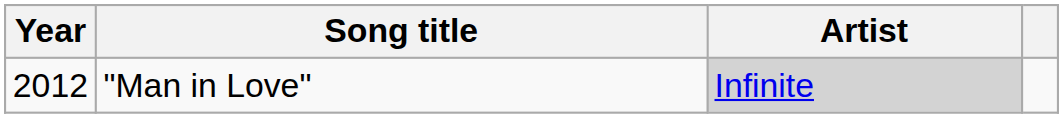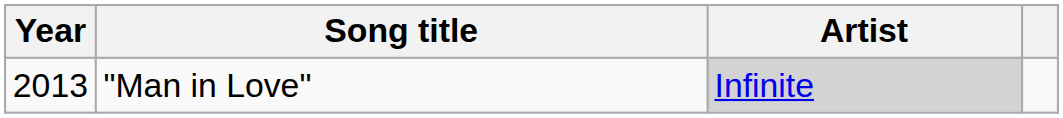 <table class="wikitable" style="width:500px">
 <tr>
 <th width=10>Year</th>
 <th>Song title</th>
 <th>Artist</th>
 <th width=10></th>
 </tr>
 <tr>
-<td>2012</td>
+<td>2013</td>
 <td>"Man in Love"</td>
 <td style="background: lightgrey;"><a href='#'>Infinite</a></td>
 <td></td>
 </tr>
 </table>
